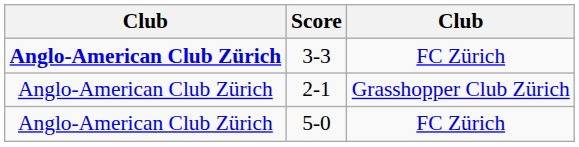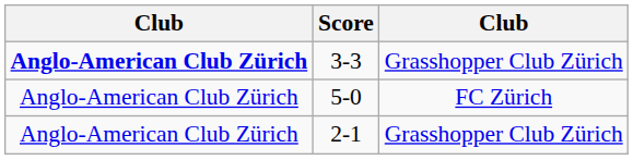 <table class="wikitable" style="text-align: center;">
 <tr>
 <th>Club</th>
 <th>Score</th>
 <th>Club</th>
 </tr>
 <tr>
 <td><strong><a href='#'>Anglo-American Club Zürich</a></strong></td>
 <td>3-3</td>
+<td><a href='#'>Grasshopper Club Zürich</a></td>
+</tr>
+<tr>
+<td><a href='#'>Anglo-American Club Zürich</a></td>
+<td>5-0</td>
 <td><a href='#'>FC Zürich</a></td>
 </tr>
 <tr>
 <td><a href='#'>Anglo-American Club Zürich</a></td>
 <td>2-1</td>
 <td><a href='#'>Grasshopper Club Zürich</a></td>
 </tr>
-<tr>
-<td><a href='#'>Anglo-American Club Zürich</a></td>
-<td>5-0</td>
-<td><a href='#'>FC Zürich</a></td>
-</tr>
 </table>
